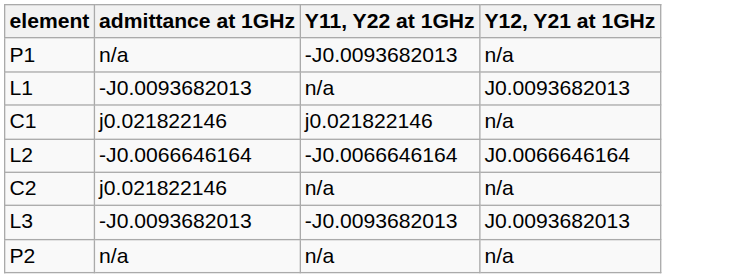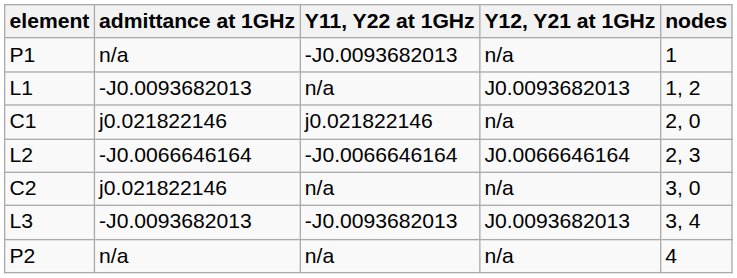 <table class="wikitable">
 <tr>
 <th>element</th>
 <th>admittance at 1GHz</th>
 <th>Y11, Y22 at 1GHz</th>
 <th>Y12, Y21 at 1GHz</th>
+<th>nodes</th>
 </tr>
 <tr>
 <td>P1</td>
 <td>n/a</td>
 <td>-J0.0093682013</td>
 <td>n/a</td>
+<td>1</td>
 </tr>
 <tr>
 <td>L1</td>
 <td>-J0.0093682013</td>
 <td>n/a</td>
 <td>J0.0093682013</td>
+<td>1, 2</td>
 </tr>
 <tr>
 <td>C1</td>
 <td>j0.021822146</td>
 <td>j0.021822146</td>
 <td>n/a</td>
+<td>2, 0</td>
 </tr>
 <tr>
 <td>L2</td>
 <td>-J0.0066646164</td>
 <td>-J0.0066646164</td>
 <td>J0.0066646164</td>
+<td>2, 3</td>
 </tr>
 <tr>
 <td>C2</td>
 <td>j0.021822146</td>
 <td>n/a</td>
 <td>n/a</td>
+<td>3, 0</td>
 </tr>
 <tr>
 <td>L3</td>
 <td>-J0.0093682013</td>
 <td>-J0.0093682013</td>
 <td>J0.0093682013</td>
+<td>3, 4</td>
 </tr>
 <tr>
 <td>P2</td>
 <td>n/a</td>
 <td>n/a</td>
 <td>n/a</td>
+<td>4</td>
 </tr>
 </table>
